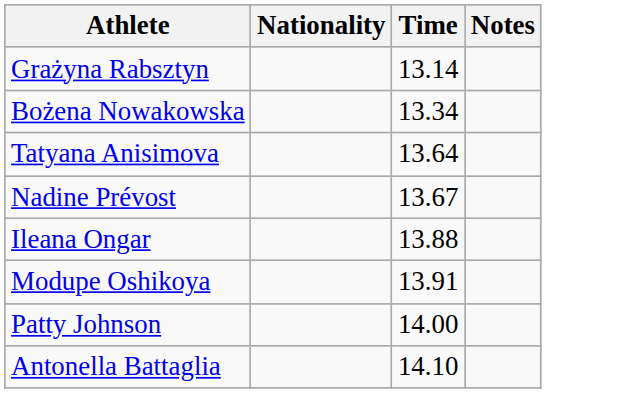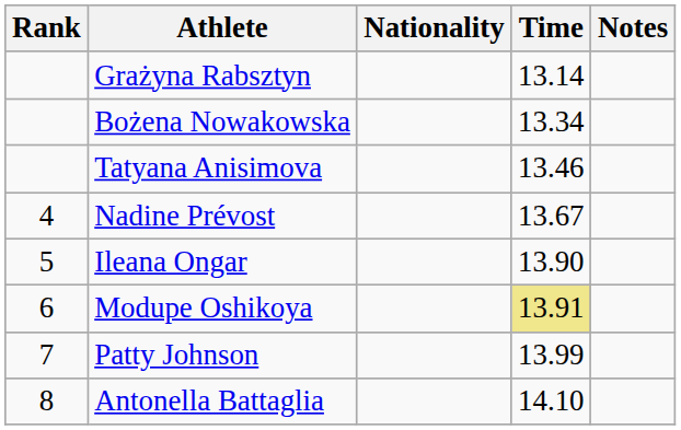 <table class="wikitable sortable" style="text-align:center">
 <tr>
+<th>Rank</th>
 <th>Athlete</th>
 <th>Nationality</th>
 <th>Time</th>
 <th>Notes</th>
 </tr>
 <tr>
+<td></td>
 <td align=left><a href='#'>Grażyna Rabsztyn</a></td>
 <td align=left></td>
 <td>13.14</td>
 <td></td>
 </tr>
 <tr>
+<td></td>
 <td align=left><a href='#'>Bożena Nowakowska</a></td>
 <td align=left></td>
 <td>13.34</td>
 <td></td>
 </tr>
 <tr>
+<td></td>
 <td align=left><a href='#'>Tatyana Anisimova</a></td>
 <td align=left></td>
-<td>13.64</td>
+<td>13.46</td>
 <td></td>
 </tr>
 <tr>
+<td>4</td>
 <td align=left><a href='#'>Nadine Prévost</a></td>
 <td align=left></td>
 <td>13.67</td>
 <td></td>
 </tr>
 <tr>
+<td>5</td>
 <td align=left><a href='#'>Ileana Ongar</a></td>
 <td align=left></td>
-<td>13.88</td>
+<td>13.90</td>
 <td></td>
 </tr>
 <tr>
+<td>6</td>
 <td align=left><a href='#'>Modupe Oshikoya</a></td>
 <td align=left></td>
-<td>13.91</td>
+<td style="background: khaki;">13.91</td>
 <td></td>
 </tr>
 <tr>
+<td>7</td>
 <td align=left><a href='#'>Patty Johnson</a></td>
 <td align=left></td>
-<td>14.00</td>
+<td>13.99</td>
 <td></td>
 </tr>
 <tr>
+<td>8</td>
 <td align=left><a href='#'>Antonella Battaglia</a></td>
 <td align=left></td>
 <td>14.10</td>
 <td></td>
 </tr>
 </table>
